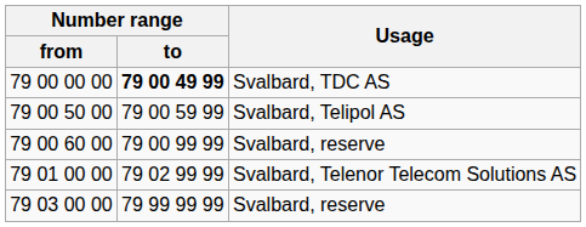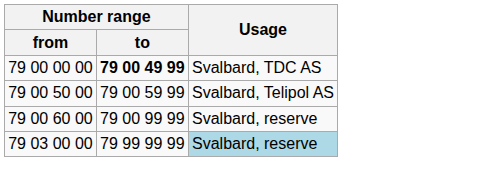 <table class="wikitable" border=1>
 <tr>
 <th colspan="2">Number range</th>
 <th rowspan="2">Usage</th>
 </tr>
 <tr>
 <th>from</th>
 <th>to</th>
 </tr>
 <tr>
 <td>79 00 00 00</td>
 <td><strong>79 00 49 99</strong></td>
 <td>Svalbard, TDC AS</td>
 </tr>
 <tr>
 <td>79 00 50 00</td>
 <td>79 00 59 99</td>
 <td>Svalbard, Telipol AS</td>
 </tr>
 <tr>
 <td>79 00 60 00</td>
 <td>79 00 99 99</td>
 <td>Svalbard, reserve</td>
 </tr>
 <tr>
-<td>79 01 00 00</td>
-<td>79 02 99 99</td>
-<td>Svalbard, Telenor Telecom Solutions AS</td>
-</tr>
-<tr>
 <td>79 03 00 00</td>
 <td>79 99 99 99</td>
-<td>Svalbard, reserve</td>
+<td style="background: lightblue;">Svalbard, reserve</td>
 </tr>
 </table>
